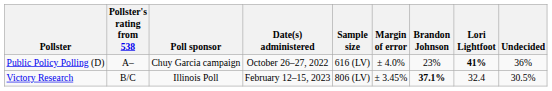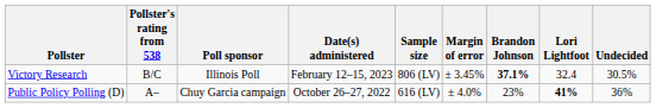 <table class="wikitable" style="font-size:90%;text-align:center;">
 <tr valign=bottom>
 <th>Pollster</th>
 <th>Pollster's<br>rating<br>from<br><a href='#'>538</a></th>
 <th>Poll sponsor</th>
 <th>Date(s)<br>administered</th>
 <th>Sample<br>size</th>
 <th>Margin<br>of error</th>
 <th style="width:60px;">Brandon<br>Johnson</th>
 <th style="width:60px;">Lori<br>Lightfoot</th>
 <th>Undecided</th>
 </tr>
 <tr>
+<td style="text-align:left;"><a href='#'>Victory Research</a></td>
+<td>B/C</td>
+<td>Illinois Poll</td>
+<td>February 12–15, 2023</td>
+<td>806 (LV)</td>
+<td>± 3.45%</td>
+<td><strong>37.1%</strong></td>
+<td>32.4</td>
+<td>30.5%</td>
+</tr>
+<tr>
 <td style="text-align:left;"><a href='#'>Public Policy Polling</a> (D)</td>
 <td>A–</td>
 <td>Chuy Garcia campaign</td>
 <td>October 26–27, 2022</td>
 <td>616 (LV)</td>
 <td>± 4.0%</td>
 <td>23%</td>
 <td><strong>41%</strong></td>
 <td>36%</td>
 </tr>
-<tr>
-<td style="text-align:left;"><a href='#'>Victory Research</a></td>
-<td>B/C</td>
-<td>Illinois Poll</td>
-<td>February 12–15, 2023</td>
-<td>806 (LV)</td>
-<td>± 3.45%</td>
-<td><strong>37.1%</strong></td>
-<td>32.4</td>
-<td>30.5%</td>
-</tr>
 </table>
